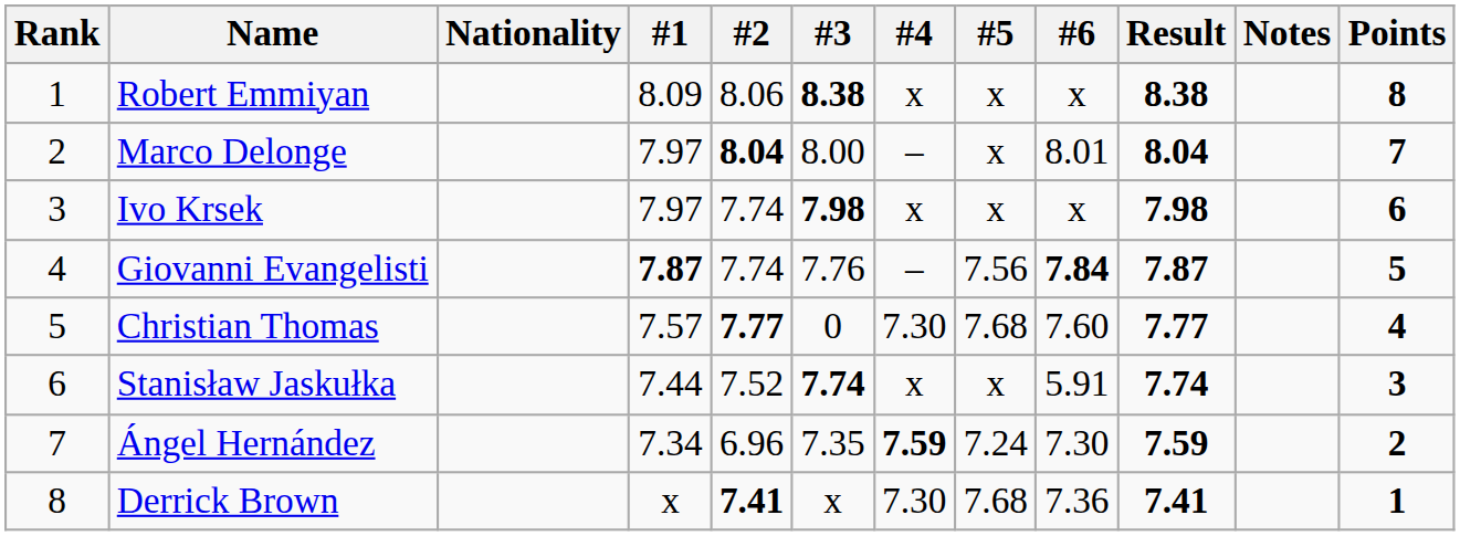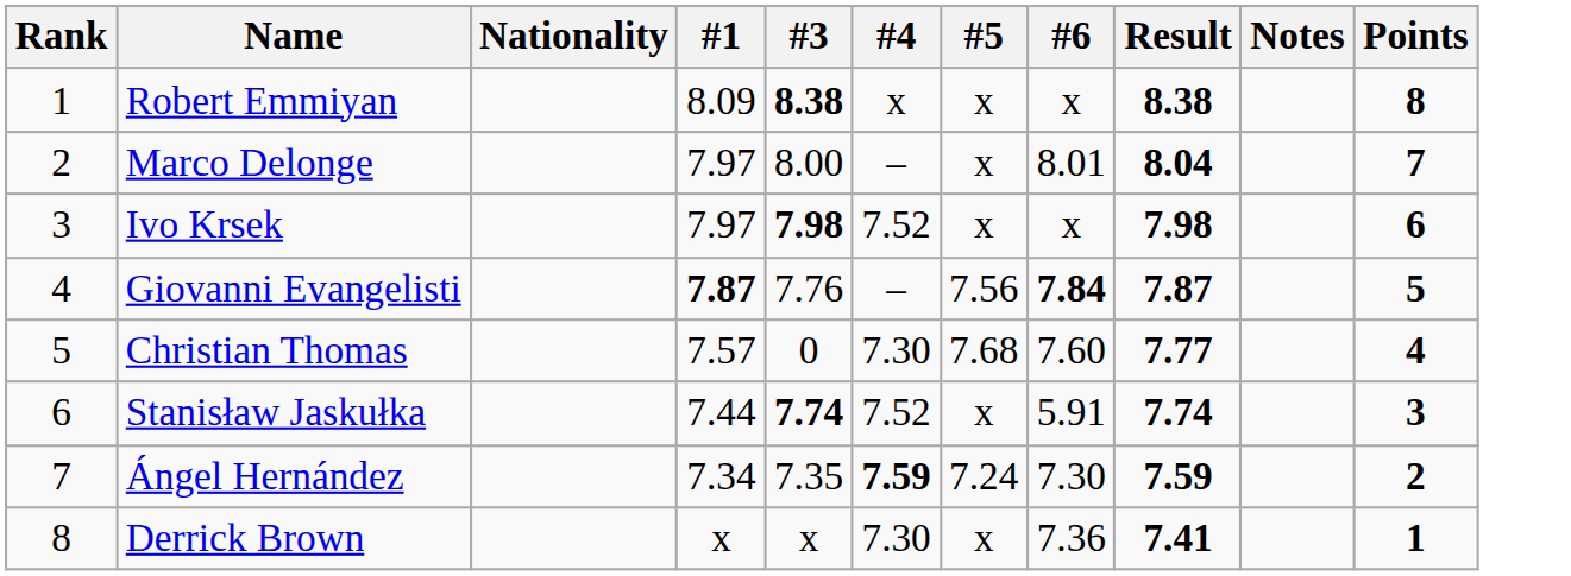 <table class="wikitable sortable" style="text-align:center">
 <tr>
 <th>Rank</th>
 <th>Name</th>
 <th>Nationality</th>
 <th>#1</th>
-<th>#2</th>
 <th>#3</th>
 <th>#4</th>
 <th>#5</th>
 <th>#6</th>
 <th>Result</th>
 <th>Notes</th>
 <th>Points</th>
 </tr>
 <tr>
 <td>1</td>
 <td align=left><a href='#'>Robert Emmiyan</a></td>
 <td align=left></td>
 <td>8.09</td>
-<td>8.06</td>
 <td><strong>8.38</strong></td>
 <td>x</td>
 <td>x</td>
 <td>x</td>
 <td><strong>8.38</strong></td>
 <td></td>
 <td><strong>8</strong></td>
 </tr>
 <tr>
 <td>2</td>
 <td align=left><a href='#'>Marco Delonge</a></td>
 <td align=left></td>
 <td>7.97</td>
-<td><strong>8.04</strong></td>
 <td>8.00</td>
 <td>–</td>
 <td>x</td>
 <td>8.01</td>
 <td><strong>8.04</strong></td>
 <td></td>
 <td><strong>7</strong></td>
 </tr>
 <tr>
 <td>3</td>
 <td align=left><a href='#'>Ivo Krsek</a></td>
 <td align=left></td>
 <td>7.97</td>
-<td>7.74</td>
 <td><strong>7.98</strong></td>
-<td>x</td>
+<td>7.52</td>
 <td>x</td>
 <td>x</td>
 <td><strong>7.98</strong></td>
 <td></td>
 <td><strong>6</strong></td>
 </tr>
 <tr>
 <td>4</td>
 <td align=left><a href='#'>Giovanni Evangelisti</a></td>
 <td align=left></td>
 <td><strong>7.87</strong></td>
-<td>7.74</td>
 <td>7.76</td>
 <td>–</td>
 <td>7.56</td>
 <td><strong>7.84</strong></td>
 <td><strong>7.87</strong></td>
 <td></td>
 <td><strong>5</strong></td>
 </tr>
 <tr>
 <td>5</td>
 <td align=left><a href='#'>Christian Thomas</a></td>
 <td align=left></td>
 <td>7.57</td>
-<td><strong>7.77</strong></td>
 <td>0</td>
 <td>7.30</td>
 <td>7.68</td>
 <td>7.60</td>
 <td><strong>7.77</strong></td>
 <td></td>
 <td><strong>4</strong></td>
 </tr>
 <tr>
 <td>6</td>
 <td align=left><a href='#'>Stanisław Jaskułka</a></td>
 <td align=left></td>
 <td>7.44</td>
+<td><strong>7.74</strong></td>
 <td>7.52</td>
-<td><strong>7.74</strong></td>
-<td>x</td>
 <td>x</td>
 <td>5.91</td>
 <td><strong>7.74</strong></td>
 <td></td>
 <td><strong>3</strong></td>
 </tr>
 <tr>
 <td>7</td>
 <td align=left><a href='#'>Ángel Hernández</a></td>
 <td align=left></td>
 <td>7.34</td>
-<td>6.96</td>
 <td>7.35</td>
 <td><strong>7.59</strong></td>
 <td>7.24</td>
 <td>7.30</td>
 <td><strong>7.59</strong></td>
 <td></td>
 <td><strong>2</strong></td>
 </tr>
 <tr>
 <td>8</td>
 <td align=left><a href='#'>Derrick Brown</a></td>
 <td align=left></td>
 <td>x</td>
-<td><strong>7.41</strong></td>
 <td>x</td>
 <td>7.30</td>
-<td>7.68</td>
+<td>x</td>
 <td>7.36</td>
 <td><strong>7.41</strong></td>
 <td></td>
 <td><strong>1</strong></td>
 </tr>
 </table>
